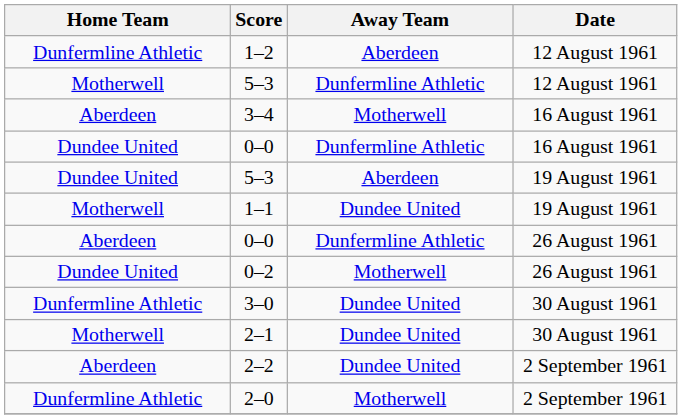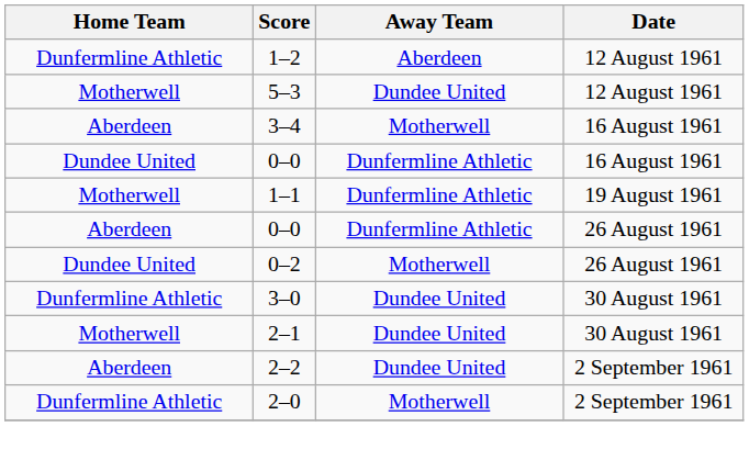 <table class="wikitable" style="text-align:center;">
 <tr>
 <th width=175>Home Team</th>
 <th width=20>Score</th>
 <th width=175>Away Team</th>
 <th width= 125>Date</th>
 </tr>
 <tr>
 <td><a href='#'>Dunfermline Athletic</a></td>
 <td>1–2</td>
 <td><a href='#'>Aberdeen</a></td>
 <td>12 August 1961</td>
 </tr>
 <tr>
 <td><a href='#'>Motherwell</a></td>
 <td>5–3</td>
-<td><a href='#'>Dunfermline Athletic</a></td>
+<td><a href='#'>Dundee United</a></td>
 <td>12 August 1961</td>
 </tr>
 <tr>
 <td><a href='#'>Aberdeen</a></td>
 <td>3–4</td>
 <td><a href='#'>Motherwell</a></td>
 <td>16 August 1961</td>
 </tr>
 <tr>
 <td><a href='#'>Dundee United</a></td>
 <td>0–0</td>
 <td><a href='#'>Dunfermline Athletic</a></td>
 <td>16 August 1961</td>
 </tr>
 <tr>
-<td><a href='#'>Dundee United</a></td>
-<td>5–3</td>
-<td><a href='#'>Aberdeen</a></td>
-<td>19 August 1961</td>
-</tr>
-<tr>
 <td><a href='#'>Motherwell</a></td>
 <td>1–1</td>
-<td><a href='#'>Dundee United</a></td>
+<td><a href='#'>Dunfermline Athletic</a></td>
 <td>19 August 1961</td>
 </tr>
 <tr>
 <td><a href='#'>Aberdeen</a></td>
 <td>0–0</td>
 <td><a href='#'>Dunfermline Athletic</a></td>
 <td>26 August 1961</td>
 </tr>
 <tr>
 <td><a href='#'>Dundee United</a></td>
 <td>0–2</td>
 <td><a href='#'>Motherwell</a></td>
 <td>26 August 1961</td>
 </tr>
 <tr>
 <td><a href='#'>Dunfermline Athletic</a></td>
 <td>3–0</td>
 <td><a href='#'>Dundee United</a></td>
 <td>30 August 1961</td>
 </tr>
 <tr>
 <td><a href='#'>Motherwell</a></td>
 <td>2–1</td>
 <td><a href='#'>Dundee United</a></td>
 <td>30 August 1961</td>
 </tr>
 <tr>
 <td><a href='#'>Aberdeen</a></td>
 <td>2–2</td>
 <td><a href='#'>Dundee United</a></td>
 <td>2 September 1961</td>
 </tr>
 <tr>
 <td><a href='#'>Dunfermline Athletic</a></td>
 <td>2–0</td>
 <td><a href='#'>Motherwell</a></td>
 <td>2 September 1961</td>
 </tr>
 <tr>
 </tr>
 </table>
